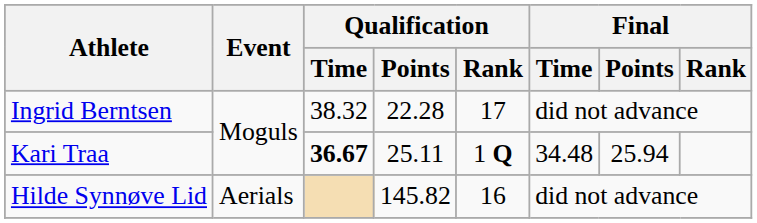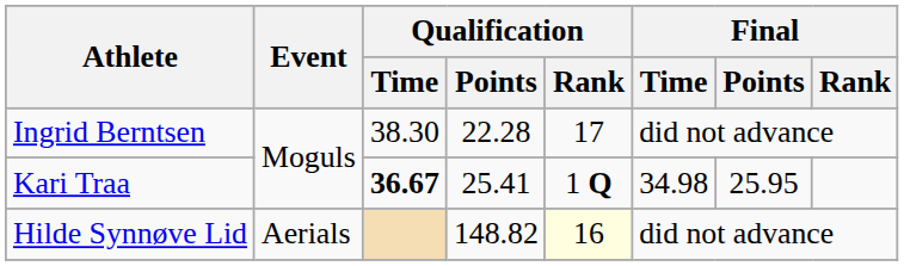 <table class="wikitable" style="font-size:90%">
 <tr>
 <th rowspan="2">Athlete</th>
 <th rowspan="2">Event</th>
 <th colspan="3">Qualification</th>
 <th colspan="3">Final</th>
 </tr>
 <tr>
 <th>Time</th>
 <th>Points</th>
 <th>Rank</th>
 <th>Time</th>
 <th>Points</th>
 <th>Rank</th>
 </tr>
 <tr>
 <td><a href='#'>Ingrid Berntsen</a></td>
 <td rowspan="2">Moguls</td>
-<td align="center">38.32</td>
+<td align="center">38.30</td>
 <td align="center">22.28</td>
 <td align="center">17</td>
 <td colspan="3">did not advance</td>
 </tr>
 <tr>
 <td><a href='#'>Kari Traa</a></td>
 <td align="center"><strong>36.67</strong></td>
-<td align="center">25.11</td>
+<td align="center">25.41</td>
 <td align="center">1 <strong>Q</strong></td>
-<td align="center">34.48</td>
-<td align="center">25.94</td>
+<td align="center">34.98</td>
+<td align="center">25.95</td>
 <td align="center"></td>
 </tr>
 <tr>
 <td><a href='#'>Hilde Synnøve Lid</a></td>
 <td>Aerials</td>
 <td bgcolor="wheat"></td>
-<td align="center">145.82</td>
-<td align="center">16</td>
+<td align="center">148.82</td>
+<td align="center" style="background: lightyellow;">16</td>
 <td colspan="3">did not advance</td>
 </tr>
 </table>
